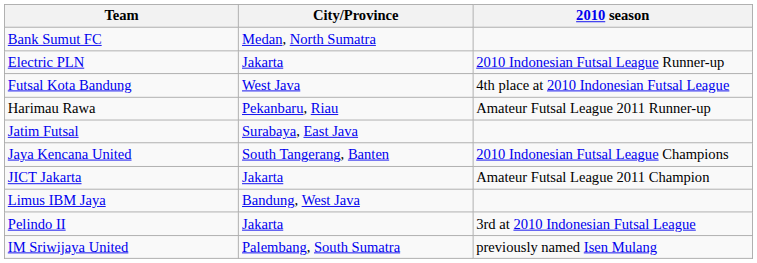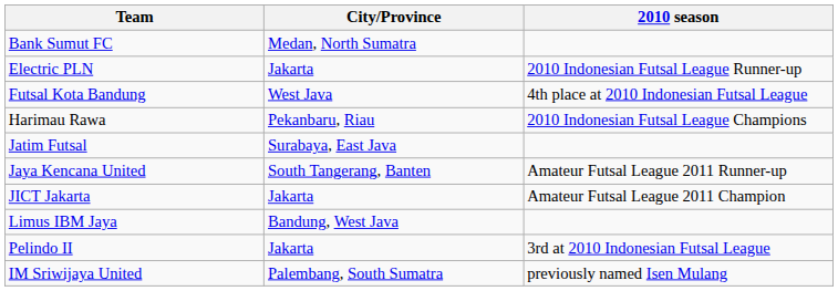 <table class="wikitable">
 <tr>
 <th width=250>Team</th>
 <th width=250>City/Province</th>
 <th width=300><a href='#'>2010</a> season</th>
 </tr>
 <tr>
 <td><a href='#'>Bank Sumut FC</a></td>
 <td><a href='#'>Medan</a>, <a href='#'>North Sumatra</a></td>
 <td></td>
 </tr>
 <tr>
 <td><a href='#'>Electric PLN</a></td>
 <td><a href='#'>Jakarta</a></td>
 <td><a href='#'>2010 Indonesian Futsal League</a> Runner-up</td>
 </tr>
 <tr>
 <td><a href='#'>Futsal Kota Bandung</a></td>
 <td><a href='#'>West Java</a></td>
 <td>4th place at <a href='#'>2010 Indonesian Futsal League</a></td>
 </tr>
 <tr>
 <td>Harimau Rawa</td>
 <td><a href='#'>Pekanbaru</a>, <a href='#'>Riau</a></td>
-<td>Amateur Futsal League 2011 Runner-up</td>
+<td><a href='#'>2010 Indonesian Futsal League</a> Champions</td>
 </tr>
 <tr>
 <td><a href='#'>Jatim Futsal</a></td>
 <td><a href='#'>Surabaya</a>, <a href='#'>East Java</a></td>
 <td></td>
 </tr>
 <tr>
 <td><a href='#'>Jaya Kencana United</a></td>
 <td><a href='#'>South Tangerang</a>, <a href='#'>Banten</a></td>
-<td><a href='#'>2010 Indonesian Futsal League</a> Champions</td>
+<td>Amateur Futsal League 2011 Runner-up</td>
 </tr>
 <tr>
 <td><a href='#'>JICT Jakarta</a></td>
 <td><a href='#'>Jakarta</a></td>
 <td>Amateur Futsal League 2011 Champion</td>
 </tr>
 <tr>
 <td><a href='#'>Limus IBM Jaya</a></td>
 <td><a href='#'>Bandung</a>, <a href='#'>West Java</a></td>
 <td></td>
 </tr>
 <tr>
 <td><a href='#'>Pelindo II</a></td>
 <td><a href='#'>Jakarta</a></td>
 <td>3rd at <a href='#'>2010 Indonesian Futsal League</a></td>
 </tr>
 <tr>
 <td><a href='#'>IM Sriwijaya United</a></td>
 <td><a href='#'>Palembang</a>, <a href='#'>South Sumatra</a></td>
 <td>previously named <a href='#'>Isen Mulang</a></td>
 </tr>
 </table>
